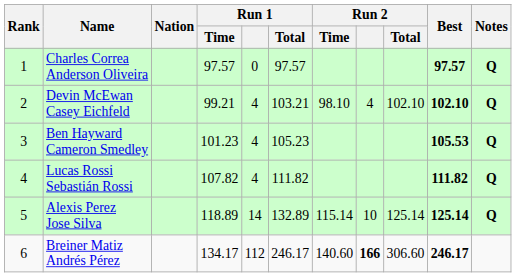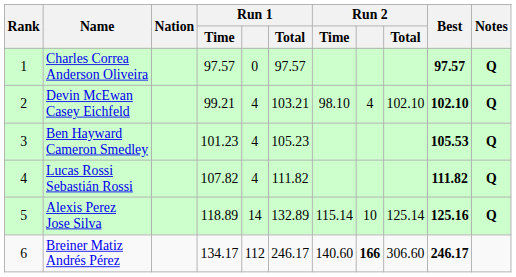 <table class="wikitable" style="text-align:center">
 <tr>
 <th rowspan=2>Rank</th>
 <th rowspan=2>Name</th>
 <th rowspan=2>Nation</th>
 <th colspan=3>Run 1</th>
 <th colspan=3>Run 2</th>
 <th rowspan=2>Best</th>
 <th rowspan=2>Notes</th>
 </tr>
 <tr>
 <th>Time</th>
 <th></th>
 <th>Total</th>
 <th>Time</th>
 <th></th>
 <th>Total</th>
 </tr>
 <tr bgcolor=#ccffcc>
 <td>1</td>
 <td align=left><a href='#'>Charles Correa</a><br><a href='#'>Anderson Oliveira</a></td>
 <td align=left></td>
 <td>97.57</td>
 <td>0</td>
 <td>97.57</td>
 <td></td>
 <td></td>
 <td></td>
 <td><strong>97.57</strong></td>
 <td><strong>Q</strong></td>
 </tr>
 <tr bgcolor=#ccffcc>
 <td>2</td>
 <td align=left><a href='#'>Devin McEwan</a><br><a href='#'>Casey Eichfeld</a></td>
 <td align=left></td>
 <td>99.21</td>
 <td>4</td>
 <td>103.21</td>
 <td>98.10</td>
 <td>4</td>
 <td>102.10</td>
 <td><strong>102.10</strong></td>
 <td><strong>Q</strong></td>
 </tr>
 <tr bgcolor=#ccffcc>
 <td>3</td>
 <td align=left><a href='#'>Ben Hayward</a><br><a href='#'>Cameron Smedley</a></td>
 <td align=left></td>
 <td>101.23</td>
 <td>4</td>
 <td>105.23</td>
 <td></td>
 <td></td>
 <td></td>
 <td><strong>105.53</strong></td>
 <td><strong>Q</strong></td>
 </tr>
 <tr bgcolor=#ccffcc>
 <td>4</td>
 <td align=left><a href='#'>Lucas Rossi</a><br><a href='#'>Sebastián Rossi</a></td>
 <td align=left></td>
 <td>107.82</td>
 <td>4</td>
 <td>111.82</td>
 <td></td>
 <td></td>
 <td></td>
 <td><strong>111.82</strong></td>
 <td><strong>Q</strong></td>
 </tr>
 <tr bgcolor=#ccffcc>
 <td>5</td>
 <td align=left><a href='#'>Alexis Perez</a><br><a href='#'>Jose Silva</a></td>
 <td align=left></td>
 <td>118.89</td>
 <td>14</td>
 <td>132.89</td>
 <td>115.14</td>
 <td>10</td>
 <td>125.14</td>
-<td><strong>125.14</strong></td>
+<td><strong>125.16</strong></td>
 <td><strong>Q</strong></td>
 </tr>
 <tr>
 <td>6</td>
 <td align=left><a href='#'>Breiner Matiz</a><br><a href='#'>Andrés Pérez</a></td>
 <td align=left></td>
 <td>134.17</td>
 <td>112</td>
 <td>246.17</td>
 <td>140.60</td>
 <td><strong>166</strong></td>
 <td>306.60</td>
 <td><strong>246.17</strong></td>
 <td></td>
 </tr>
 </table>
